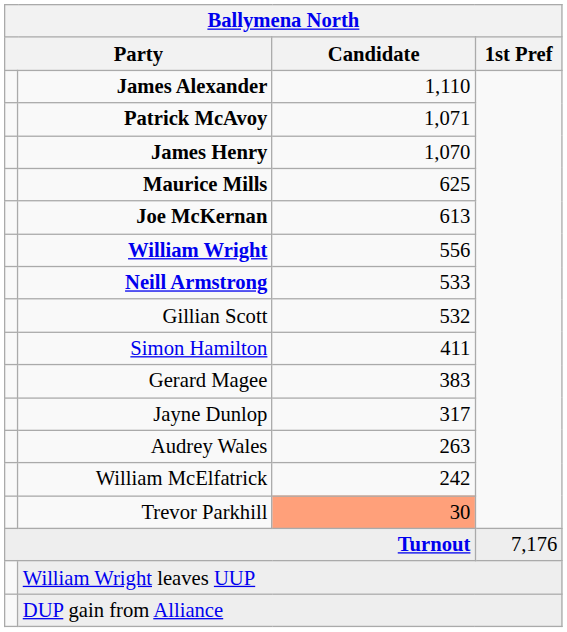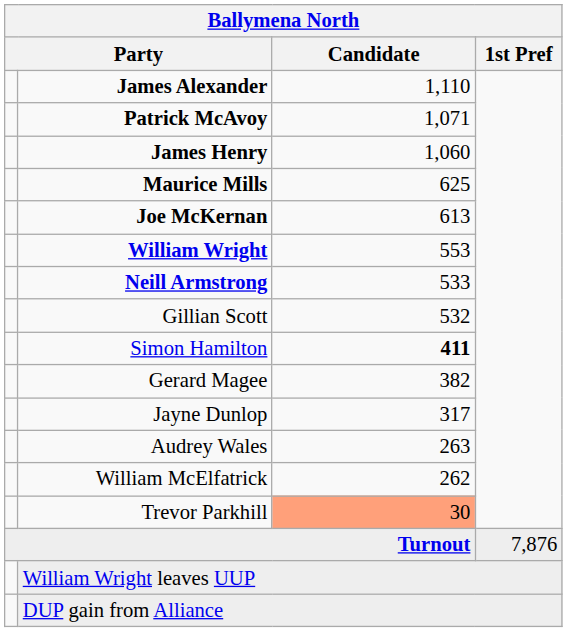 <table class="wikitable">
 <tr>
 <th colspan="4" align="center"><a href='#'>Ballymena North</a></th>
 </tr>
 <tr>
 <th colspan="2" align="center" width=200>Party</th>
 <th width=150>Candidate</th>
 <th width=60>1st Pref</th>
 </tr>
 <tr>
 <td></td>
 <td align="right"><strong>James Alexander</strong></td>
 <td align="right">1,110</td>
 </tr>
 <tr>
 <td></td>
 <td align="right"><strong>Patrick McAvoy</strong></td>
 <td align="right">1,071</td>
 </tr>
 <tr>
 <td></td>
 <td align="right"><strong>James Henry</strong></td>
-<td align="right">1,070</td>
+<td align="right">1,060</td>
 </tr>
 <tr>
 <td></td>
 <td align="right"><strong>Maurice Mills</strong></td>
 <td align="right">625</td>
 </tr>
 <tr>
 <td></td>
 <td align="right"><strong>Joe McKernan</strong></td>
 <td align="right">613</td>
 </tr>
 <tr>
 <td></td>
 <td align="right"><strong><a href='#'>William Wright</a></strong></td>
-<td align="right">556</td>
+<td align="right">553</td>
 </tr>
 <tr>
 <td></td>
 <td align="right"><strong><a href='#'>Neill Armstrong</a></strong></td>
 <td align="right">533</td>
 </tr>
 <tr>
 <td></td>
 <td align="right">Gillian Scott</td>
 <td align="right">532</td>
 </tr>
 <tr>
 <td></td>
 <td align="right"><a href='#'>Simon Hamilton</a></td>
-<td align="right">411</td>
+<td align="right"><strong>411</strong></td>
 </tr>
 <tr>
 <td></td>
 <td align="right">Gerard Magee</td>
-<td align="right">383</td>
+<td align="right">382</td>
 </tr>
 <tr>
 <td></td>
 <td align="right">Jayne Dunlop</td>
 <td align="right">317</td>
 </tr>
 <tr>
 <td></td>
 <td align="right">Audrey Wales</td>
 <td align="right">263</td>
 </tr>
 <tr>
 <td></td>
 <td align="right">William McElfatrick</td>
-<td align="right">242</td>
+<td align="right">262</td>
 </tr>
 <tr>
 <td></td>
 <td align="right">Trevor Parkhill</td>
 <td align="right" style="background: lightsalmon;">30</td>
 </tr>
 <tr bgcolor="EEEEEE">
 <td colspan=3 align="right"><strong><a href='#'>Turnout</a></strong></td>
-<td align="right">7,176</td>
+<td align="right">7,876</td>
 </tr>
 <tr>
 <td bgcolor=></td>
 <td colspan=3 bgcolor="EEEEEE"><a href='#'>William Wright</a> leaves <a href='#'>UUP</a></td>
 </tr>
 <tr>
 <td bgcolor=></td>
 <td colspan=3 bgcolor="EEEEEE"><a href='#'>DUP</a> gain from <a href='#'>Alliance</a></td>
 </tr>
 </table>
